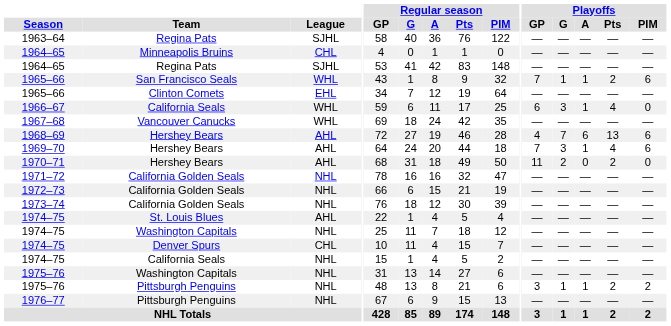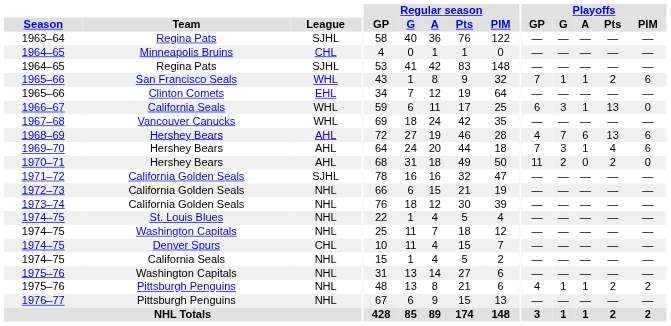 <table border="0" cellpadding="1" cellspacing="0" style="text-align:center; width:60em">
 <tr bgcolor="#e0e0e0">
 <th colspan="3" bgcolor="#ffffff"></th>
 <th rowspan="100" bgcolor="#ffffff"></th>
 <th colspan="5"><a href='#'>Regular season</a></th>
 <th rowspan="100" bgcolor="#ffffff"></th>
 <th colspan="5"><a href='#'>Playoffs</a></th>
 </tr>
 <tr bgcolor="#e0e0e0">
 <th><a href='#'>Season</a></th>
 <th>Team</th>
 <th>League</th>
 <th>GP</th>
 <th><a href='#'>G</a></th>
 <th><a href='#'>A</a></th>
 <th><a href='#'>Pts</a></th>
 <th><a href='#'>PIM</a></th>
 <th>GP</th>
 <th>G</th>
 <th>A</th>
 <th>Pts</th>
 <th>PIM</th>
 </tr>
 <tr>
 <td>1963–64</td>
 <td><a href='#'>Regina Pats</a></td>
 <td>SJHL</td>
 <td>58</td>
 <td>40</td>
 <td>36</td>
 <td>76</td>
 <td>122</td>
 <td>—</td>
 <td>—</td>
 <td>—</td>
 <td>—</td>
 <td>—</td>
 </tr>
 <tr bgcolor="#f0f0f0">
 <td><a href='#'>1964–65</a></td>
 <td><a href='#'>Minneapolis Bruins</a></td>
 <td><a href='#'>CHL</a></td>
 <td>4</td>
 <td>0</td>
 <td>1</td>
 <td>1</td>
 <td>0</td>
 <td>—</td>
 <td>—</td>
 <td>—</td>
 <td>—</td>
 <td>—</td>
 </tr>
 <tr>
 <td>1964–65</td>
 <td>Regina Pats</td>
 <td>SJHL</td>
 <td>53</td>
 <td>41</td>
 <td>42</td>
 <td>83</td>
 <td>148</td>
 <td>—</td>
 <td>—</td>
 <td>—</td>
 <td>—</td>
 <td>—</td>
 </tr>
 <tr bgcolor="#f0f0f0">
 <td><a href='#'>1965–66</a></td>
 <td><a href='#'>San Francisco Seals</a></td>
 <td><a href='#'>WHL</a></td>
 <td>43</td>
 <td>1</td>
 <td>8</td>
 <td>9</td>
 <td>32</td>
 <td>7</td>
 <td>1</td>
 <td>1</td>
 <td>2</td>
 <td>6</td>
 </tr>
 <tr>
 <td>1965–66</td>
 <td><a href='#'>Clinton Comets</a></td>
 <td><a href='#'>EHL</a></td>
 <td>34</td>
 <td>7</td>
 <td>12</td>
 <td>19</td>
 <td>64</td>
 <td>—</td>
 <td>—</td>
 <td>—</td>
 <td>—</td>
 <td>—</td>
 </tr>
 <tr bgcolor="#f0f0f0">
 <td><a href='#'>1966–67</a></td>
 <td><a href='#'>California Seals</a></td>
 <td>WHL</td>
 <td>59</td>
 <td>6</td>
 <td>11</td>
 <td>17</td>
 <td>25</td>
 <td>6</td>
 <td>3</td>
 <td>1</td>
-<td>4</td>
+<td>13</td>
 <td>0</td>
 </tr>
 <tr>
 <td><a href='#'>1967–68</a></td>
 <td><a href='#'>Vancouver Canucks</a></td>
 <td>WHL</td>
 <td>69</td>
 <td>18</td>
 <td>24</td>
 <td>42</td>
 <td>35</td>
 <td>—</td>
 <td>—</td>
 <td>—</td>
 <td>—</td>
 <td>—</td>
 </tr>
 <tr bgcolor="#f0f0f0">
 <td><a href='#'>1968–69</a></td>
 <td><a href='#'>Hershey Bears</a></td>
 <td><a href='#'>AHL</a></td>
 <td>72</td>
 <td>27</td>
 <td>19</td>
 <td>46</td>
 <td>28</td>
 <td>4</td>
 <td>7</td>
 <td>6</td>
 <td>13</td>
 <td>6</td>
 </tr>
 <tr>
 <td><a href='#'>1969–70</a></td>
 <td>Hershey Bears</td>
 <td>AHL</td>
 <td>64</td>
 <td>24</td>
 <td>20</td>
 <td>44</td>
 <td>18</td>
 <td>7</td>
 <td>3</td>
 <td>1</td>
 <td>4</td>
 <td>6</td>
 </tr>
 <tr bgcolor="#f0f0f0">
 <td><a href='#'>1970–71</a></td>
 <td>Hershey Bears</td>
 <td>AHL</td>
 <td>68</td>
 <td>31</td>
 <td>18</td>
 <td>49</td>
 <td>50</td>
 <td>11</td>
 <td>2</td>
 <td>0</td>
 <td>2</td>
 <td>0</td>
 </tr>
 <tr>
 <td><a href='#'>1971–72</a></td>
 <td><a href='#'>California Golden Seals</a></td>
-<td><a href='#'>NHL</a></td>
+<td>SJHL</td>
 <td>78</td>
 <td>16</td>
 <td>16</td>
 <td>32</td>
 <td>47</td>
 <td>—</td>
 <td>—</td>
 <td>—</td>
 <td>—</td>
 <td>—</td>
 </tr>
 <tr bgcolor="#f0f0f0">
 <td><a href='#'>1972–73</a></td>
 <td>California Golden Seals</td>
 <td>NHL</td>
 <td>66</td>
 <td>6</td>
 <td>15</td>
 <td>21</td>
 <td>19</td>
 <td>—</td>
 <td>—</td>
 <td>—</td>
 <td>—</td>
 <td>—</td>
 </tr>
 <tr>
 <td><a href='#'>1973–74</a></td>
 <td>California Golden Seals</td>
 <td>NHL</td>
 <td>76</td>
 <td>18</td>
 <td>12</td>
 <td>30</td>
 <td>39</td>
 <td>—</td>
 <td>—</td>
 <td>—</td>
 <td>—</td>
 <td>—</td>
 </tr>
 <tr bgcolor="#f0f0f0">
 <td><a href='#'>1974–75</a></td>
 <td><a href='#'>St. Louis Blues</a></td>
-<td>AHL</td>
+<td>NHL</td>
 <td>22</td>
 <td>1</td>
 <td>4</td>
 <td>5</td>
 <td>4</td>
 <td>—</td>
 <td>—</td>
 <td>—</td>
 <td>—</td>
 <td>—</td>
 </tr>
 <tr>
 <td>1974–75</td>
 <td><a href='#'>Washington Capitals</a></td>
 <td>NHL</td>
 <td>25</td>
 <td>11</td>
 <td>7</td>
 <td>18</td>
 <td>12</td>
 <td>—</td>
 <td>—</td>
 <td>—</td>
 <td>—</td>
 <td>—</td>
 </tr>
 <tr bgcolor="#f0f0f0">
 <td><a href='#'>1974–75</a></td>
 <td><a href='#'>Denver Spurs</a></td>
 <td>CHL</td>
 <td>10</td>
 <td>11</td>
 <td>4</td>
 <td>15</td>
 <td>7</td>
 <td>—</td>
 <td>—</td>
 <td>—</td>
 <td>—</td>
 <td>—</td>
 </tr>
 <tr>
 <td>1974–75</td>
 <td>California Seals</td>
 <td>NHL</td>
 <td>15</td>
 <td>1</td>
 <td>4</td>
 <td>5</td>
 <td>2</td>
 <td>—</td>
 <td>—</td>
 <td>—</td>
 <td>—</td>
 <td>—</td>
 </tr>
 <tr bgcolor="#f0f0f0">
 <td><a href='#'>1975–76</a></td>
 <td>Washington Capitals</td>
 <td>NHL</td>
 <td>31</td>
 <td>13</td>
 <td>14</td>
 <td>27</td>
 <td>6</td>
 <td>—</td>
 <td>—</td>
 <td>—</td>
 <td>—</td>
 <td>—</td>
 </tr>
 <tr>
 <td>1975–76</td>
 <td><a href='#'>Pittsburgh Penguins</a></td>
 <td>NHL</td>
 <td>48</td>
 <td>13</td>
 <td>8</td>
 <td>21</td>
 <td>6</td>
-<td>3</td>
+<td>4</td>
 <td>1</td>
 <td>1</td>
 <td>2</td>
 <td>2</td>
 </tr>
 <tr bgcolor="#f0f0f0">
 <td><a href='#'>1976–77</a></td>
 <td>Pittsburgh Penguins</td>
 <td>NHL</td>
 <td>67</td>
 <td>6</td>
 <td>9</td>
 <td>15</td>
 <td>13</td>
 <td>—</td>
 <td>—</td>
 <td>—</td>
 <td>—</td>
 <td>—</td>
 </tr>
 <tr bgcolor="#e0e0e0">
 <th colspan="3">NHL Totals</th>
 <th>428</th>
 <th>85</th>
 <th>89</th>
 <th>174</th>
 <th>148</th>
 <th>3</th>
 <th>1</th>
 <th>1</th>
 <th>2</th>
 <th>2</th>
 </tr>
 </table>
